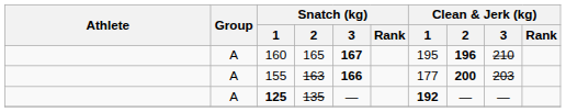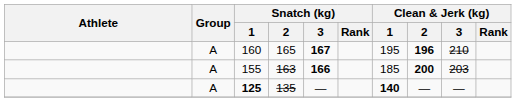 <table class = "wikitable sortable" style="text-align:center;">
 <tr>
 <th rowspan=2 class="unsortable" width=250>Athlete</th>
 <th rowspan=2 class="unsortable" width=50>Group</th>
 <th colspan=4>Snatch (kg)</th>
 <th colspan=4>Clean & Jerk (kg)</th>
 </tr>
 <tr>
 <th width=40 class="unsortable">1</th>
 <th width=40 class="unsortable">2</th>
 <th width=40 class="unsortable">3</th>
 <th width=40>Rank</th>
 <th width=40 class="unsortable">1</th>
 <th width=40 class="unsortable">2</th>
 <th width=40 class="unsortable">3</th>
 <th width=40>Rank</th>
 </tr>
 <tr>
 <td align=left></td>
 <td>A</td>
 <td>160</td>
 <td>165</td>
 <td><strong>167</strong></td>
 <td></td>
 <td>195</td>
 <td><strong>196</strong></td>
 <td><s>210</s></td>
 <td></td>
 </tr>
 <tr>
 <td align=left></td>
 <td>A</td>
 <td>155</td>
 <td><s>163</s></td>
 <td><strong>166</strong></td>
 <td></td>
-<td>177</td>
+<td>185</td>
 <td><strong>200</strong></td>
 <td><s>203</s></td>
 <td></td>
 </tr>
 <tr>
 <td align=left></td>
 <td>A</td>
 <td><strong>125</strong></td>
 <td><s>135</s></td>
 <td>—</td>
 <td></td>
-<td><strong>192</strong></td>
+<td><strong>140</strong></td>
 <td>—</td>
 <td>—</td>
 <td></td>
 </tr>
 <tr>
 </tr>
 </table>
